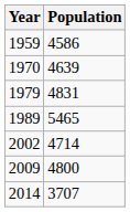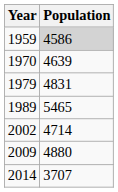 <table class="wikitable">
 <tr>
 <th>Year</th>
 <th>Population</th>
 </tr>
 <tr>
 <td>1959</td>
-<td>4586</td>
+<td style="background: lightgrey;">4586</td>
 </tr>
 <tr>
 <td>1970</td>
 <td>4639</td>
 </tr>
 <tr>
 <td>1979</td>
 <td>4831</td>
 </tr>
 <tr>
 <td>1989</td>
 <td>5465</td>
 </tr>
 <tr>
 <td>2002</td>
 <td>4714</td>
 </tr>
 <tr>
 <td>2009</td>
-<td>4800</td>
+<td>4880</td>
 </tr>
 <tr>
 <td>2014</td>
 <td>3707</td>
 </tr>
 </table>
